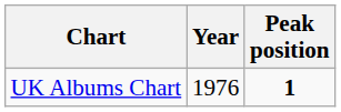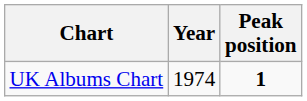 <table class="wikitable sortable">
 <tr>
 <th>Chart</th>
 <th>Year</th>
 <th>Peak<br>position</th>
 </tr>
 <tr>
 <td align="left"><a href='#'>UK Albums Chart</a></td>
-<td align="left">1976</td>
+<td align="left">1974</td>
 <td style="text-align:center;"><strong>1</strong></td>
 </tr>
 </table>
